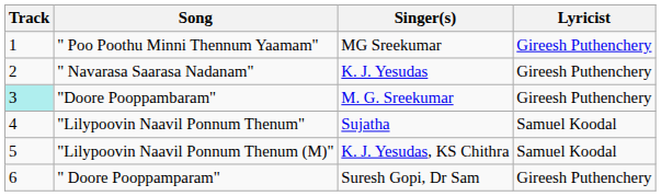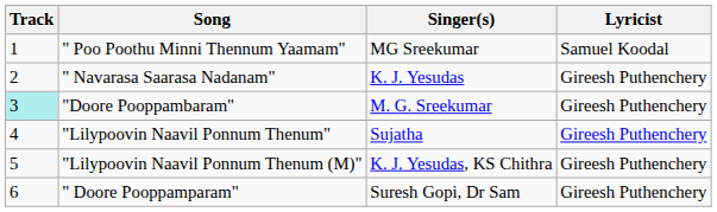 <table class="wikitable" style="font-size:95%;">
 <tr>
 <th>Track</th>
 <th>Song</th>
 <th>Singer(s)</th>
 <th>Lyricist</th>
 </tr>
 <tr>
 <td>1</td>
 <td>"	Poo Poothu Minni Thennum Yaamam"</td>
 <td>MG Sreekumar</td>
-<td><a href='#'>Gireesh Puthenchery</a></td>
+<td>Samuel Koodal</td>
 </tr>
 <tr>
 <td>2</td>
 <td>"	Navarasa Saarasa Nadanam"</td>
 <td><a href='#'>K. J. Yesudas</a></td>
 <td>Gireesh Puthenchery</td>
 </tr>
 <tr>
 <td style="background: paleturquoise;">3</td>
 <td>"Doore Pooppambaram"</td>
 <td><a href='#'>M. G. Sreekumar</a></td>
 <td>Gireesh Puthenchery</td>
 </tr>
 <tr>
 <td>4</td>
 <td>"Lilypoovin Naavil Ponnum Thenum"</td>
 <td><a href='#'>Sujatha</a></td>
-<td>Samuel Koodal</td>
+<td><a href='#'>Gireesh Puthenchery</a></td>
 </tr>
 <tr>
 <td>5</td>
 <td>"Lilypoovin Naavil Ponnum Thenum (M)"</td>
 <td><a href='#'>K. J. Yesudas</a>, KS Chithra</td>
-<td>Samuel Koodal</td>
+<td>Gireesh Puthenchery</td>
 </tr>
 <tr>
 <td>6</td>
 <td>"	Doore Pooppamparam"</td>
 <td>Suresh Gopi, Dr Sam</td>
 <td>Gireesh Puthenchery</td>
 </tr>
 </table>
